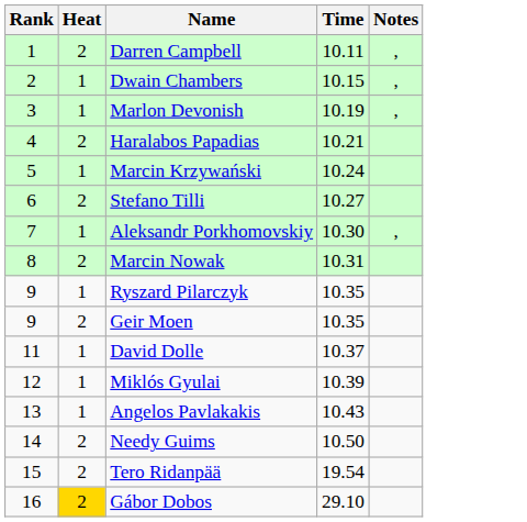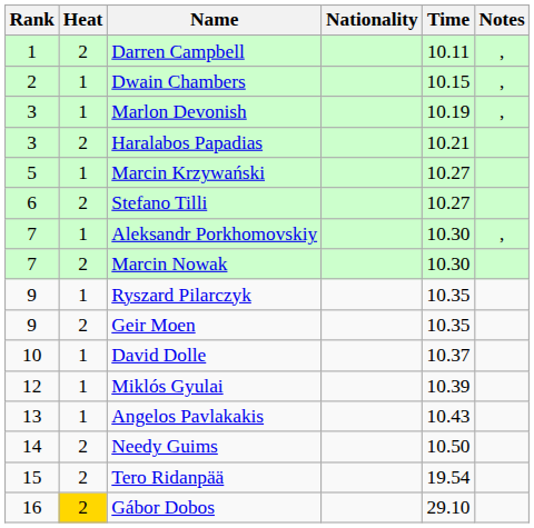 <table class="wikitable sortable" style="text-align:center">
 <tr>
 <th>Rank</th>
 <th>Heat</th>
 <th>Name</th>
+<th>Nationality</th>
 <th>Time</th>
 <th>Notes</th>
 </tr>
 <tr bgcolor=ccffcc>
 <td>1</td>
 <td>2</td>
 <td align=left><a href='#'>Darren Campbell</a></td>
+<td align=left></td>
 <td>10.11</td>
 <td>, </td>
 </tr>
 <tr bgcolor=ccffcc>
 <td>2</td>
 <td>1</td>
 <td align=left><a href='#'>Dwain Chambers</a></td>
+<td align=left></td>
 <td>10.15</td>
 <td>, </td>
 </tr>
 <tr bgcolor=ccffcc>
 <td>3</td>
 <td>1</td>
 <td align=left><a href='#'>Marlon Devonish</a></td>
+<td align=left></td>
 <td>10.19</td>
 <td>, </td>
 </tr>
 <tr bgcolor=ccffcc>
-<td>4</td>
+<td>3</td>
 <td>2</td>
 <td align=left><a href='#'>Haralabos Papadias</a></td>
+<td align=left></td>
 <td>10.21</td>
 <td></td>
 </tr>
 <tr bgcolor=ccffcc>
 <td>5</td>
 <td>1</td>
 <td align=left><a href='#'>Marcin Krzywański</a></td>
-<td>10.24</td>
+<td align=left></td>
+<td>10.27</td>
 <td></td>
 </tr>
 <tr bgcolor=ccffcc>
 <td>6</td>
 <td>2</td>
 <td align=left><a href='#'>Stefano Tilli</a></td>
+<td align=left></td>
 <td>10.27</td>
 <td></td>
 </tr>
 <tr bgcolor=ccffcc>
 <td>7</td>
 <td>1</td>
 <td align=left><a href='#'>Aleksandr Porkhomovskiy</a></td>
+<td align=left></td>
 <td>10.30</td>
 <td>, </td>
 </tr>
 <tr bgcolor=ccffcc>
-<td>8</td>
+<td>7</td>
 <td>2</td>
 <td align=left><a href='#'>Marcin Nowak</a></td>
-<td>10.31</td>
+<td align=left></td>
+<td>10.30</td>
 <td></td>
 </tr>
 <tr>
 <td>9</td>
 <td>1</td>
 <td align=left><a href='#'>Ryszard Pilarczyk</a></td>
+<td align=left></td>
 <td>10.35</td>
 <td></td>
 </tr>
 <tr>
 <td>9</td>
 <td>2</td>
 <td align=left><a href='#'>Geir Moen</a></td>
+<td align=left></td>
 <td>10.35</td>
 <td></td>
 </tr>
 <tr>
-<td>11</td>
+<td>10</td>
 <td>1</td>
 <td align=left><a href='#'>David Dolle</a></td>
+<td align=left></td>
 <td>10.37</td>
 <td></td>
 </tr>
 <tr>
 <td>12</td>
 <td>1</td>
 <td align=left><a href='#'>Miklós Gyulai</a></td>
+<td align=left></td>
 <td>10.39</td>
 <td></td>
 </tr>
 <tr>
 <td>13</td>
 <td>1</td>
 <td align=left><a href='#'>Angelos Pavlakakis</a></td>
+<td align=left></td>
 <td>10.43</td>
 <td></td>
 </tr>
 <tr>
 <td>14</td>
 <td>2</td>
 <td align=left><a href='#'>Needy Guims</a></td>
+<td align=left></td>
 <td>10.50</td>
 <td></td>
 </tr>
 <tr>
 <td>15</td>
 <td>2</td>
 <td align=left><a href='#'>Tero Ridanpää</a></td>
+<td align=left></td>
 <td>19.54</td>
 <td></td>
 </tr>
 <tr>
 <td>16</td>
 <td style="background: gold;">2</td>
 <td align=left><a href='#'>Gábor Dobos</a></td>
+<td align=left></td>
 <td>29.10</td>
 <td></td>
 </tr>
 </table>
